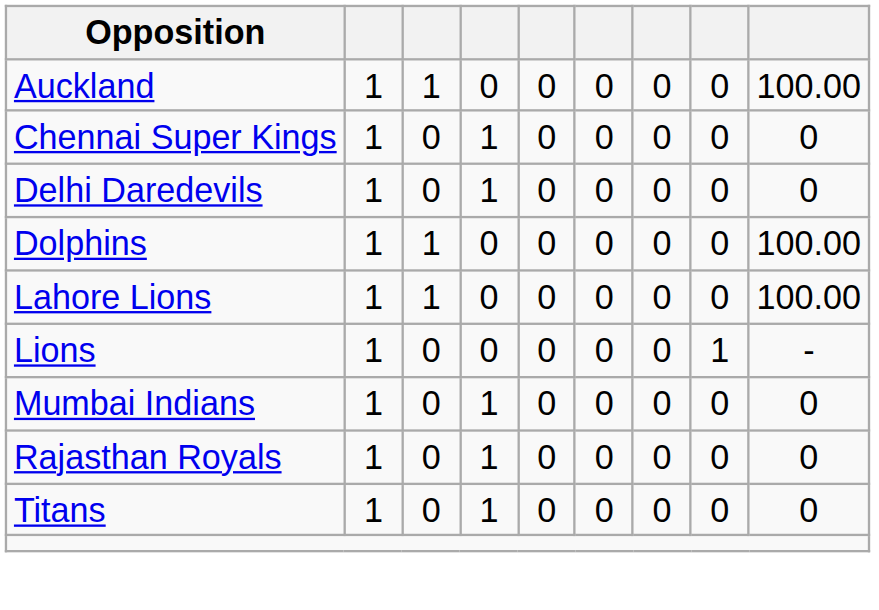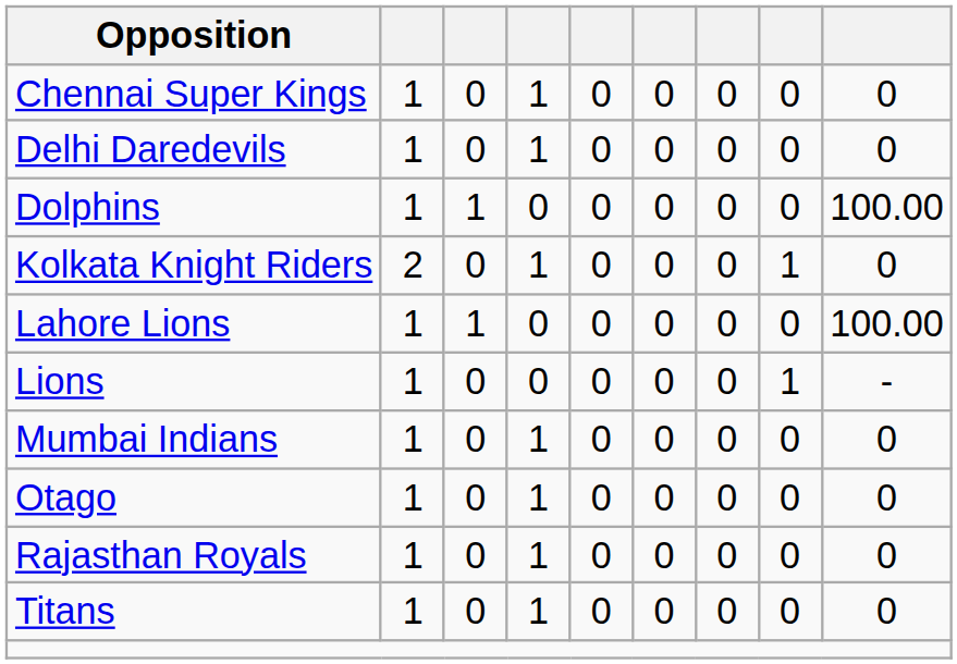 <table class="wikitable sortable" style="text-align:center; margin-left:15px; font-size:92%; float:left">
 <tr>
 <th>Opposition</th>
 <th width=18></th>
 <th width=18></th>
 <th width=18></th>
 <th width=18></th>
 <th width=18></th>
 <th width=18></th>
 <th width=18></th>
 <th width=20></th>
-</tr>
-<tr>
-<td style="text-align:left;"><a href='#'>Auckland</a></td>
-<td>1</td>
-<td>1</td>
-<td>0</td>
-<td>0</td>
-<td>0</td>
-<td>0</td>
-<td>0</td>
-<td>100.00</td>
 </tr>
 <tr>
 <td style="text-align:left;"><a href='#'>Chennai Super Kings</a></td>
 <td>1</td>
 <td>0</td>
 <td>1</td>
 <td>0</td>
 <td>0</td>
 <td>0</td>
 <td>0</td>
 <td>0</td>
 </tr>
 <tr>
 <td style="text-align:left;"><a href='#'>Delhi Daredevils</a></td>
 <td>1</td>
 <td>0</td>
 <td>1</td>
 <td>0</td>
 <td>0</td>
 <td>0</td>
 <td>0</td>
 <td>0</td>
 </tr>
 <tr>
 <td style="text-align:left;"><a href='#'>Dolphins</a></td>
 <td>1</td>
 <td>1</td>
 <td>0</td>
 <td>0</td>
 <td>0</td>
 <td>0</td>
 <td>0</td>
 <td>100.00</td>
 </tr>
 <tr>
+<td style="text-align:left;"><a href='#'>Kolkata Knight Riders</a></td>
+<td>2</td>
+<td>0</td>
+<td>1</td>
+<td>0</td>
+<td>0</td>
+<td>0</td>
+<td>1</td>
+<td>0</td>
+</tr>
+<tr>
 <td style="text-align:left;"><a href='#'>Lahore Lions</a></td>
 <td>1</td>
 <td>1</td>
 <td>0</td>
 <td>0</td>
 <td>0</td>
 <td>0</td>
 <td>0</td>
 <td>100.00</td>
 </tr>
 <tr>
 <td style="text-align:left;"><a href='#'>Lions</a></td>
 <td>1</td>
 <td>0</td>
 <td>0</td>
 <td>0</td>
 <td>0</td>
 <td>0</td>
 <td>1</td>
 <td>-</td>
 </tr>
 <tr>
 <td style="text-align:left;"><a href='#'>Mumbai Indians</a></td>
+<td>1</td>
+<td>0</td>
+<td>1</td>
+<td>0</td>
+<td>0</td>
+<td>0</td>
+<td>0</td>
+<td>0</td>
+</tr>
+<tr>
+<td style="text-align:left;"><a href='#'>Otago</a></td>
 <td>1</td>
 <td>0</td>
 <td>1</td>
 <td>0</td>
 <td>0</td>
 <td>0</td>
 <td>0</td>
 <td>0</td>
 </tr>
 <tr>
 <td style="text-align:left;"><a href='#'>Rajasthan Royals</a></td>
 <td>1</td>
 <td>0</td>
 <td>1</td>
 <td>0</td>
 <td>0</td>
 <td>0</td>
 <td>0</td>
 <td>0</td>
 </tr>
 <tr>
 <td style="text-align:left;"><a href='#'>Titans</a></td>
 <td>1</td>
 <td>0</td>
 <td>1</td>
 <td>0</td>
 <td>0</td>
 <td>0</td>
 <td>0</td>
 <td>0</td>
 </tr>
 <tr>
 <td colspan="9"></td>
 </tr>
 </table>
